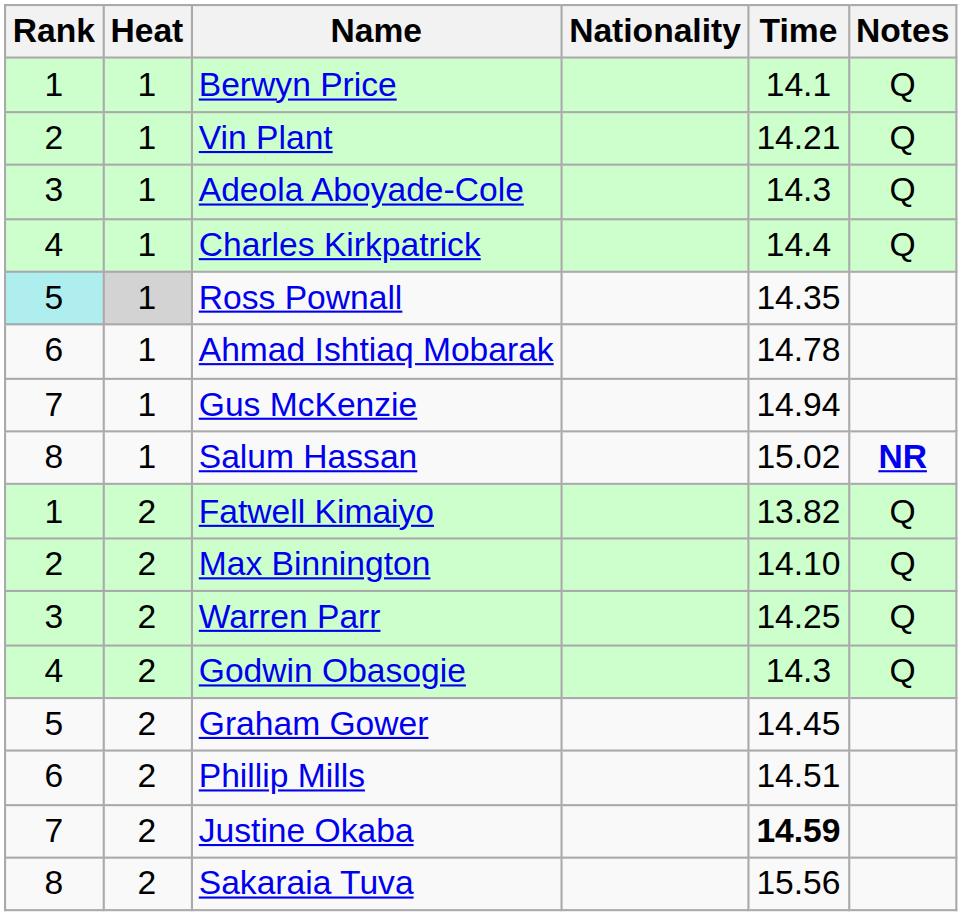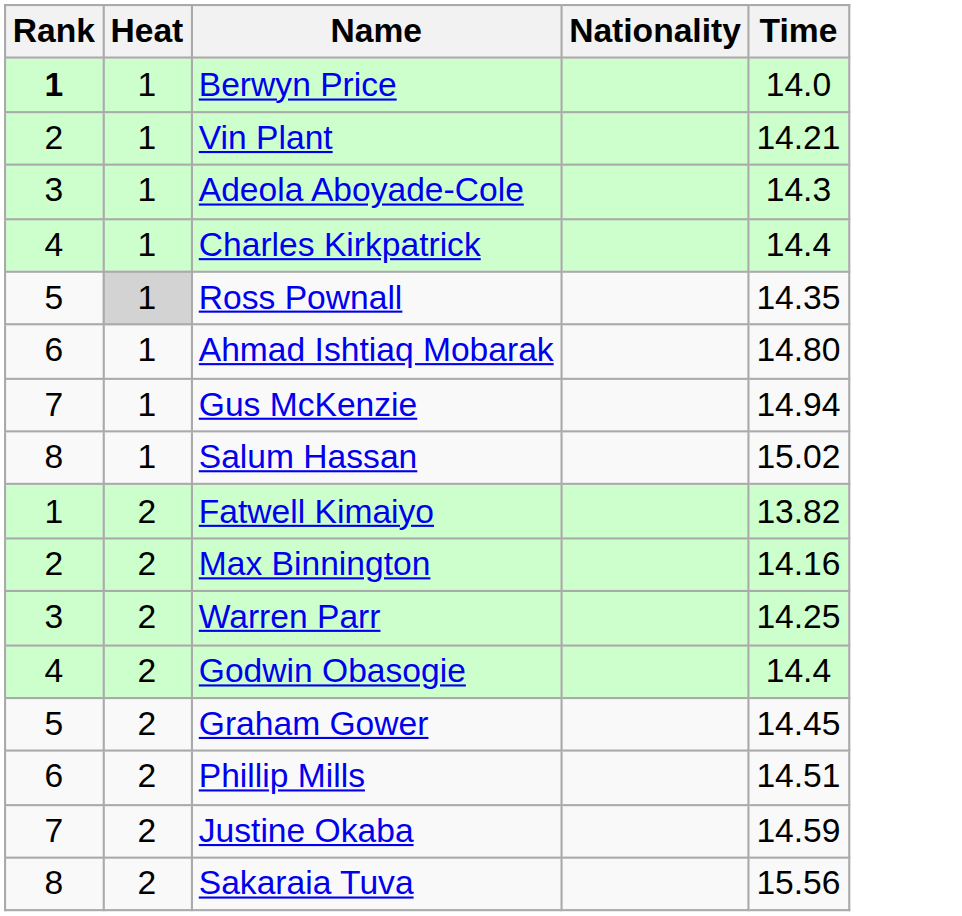 <table class="wikitable sortable" style="text-align:center;">
 <tr>
 <th scope=col>Rank</th>
 <th scope=col>Heat</th>
 <th scope=col>Name</th>
 <th scope=col>Nationality</th>
 <th scope=col>Time</th>
-<th scope=col>Notes</th>
 </tr>
 <tr style="background-color: #ccffcc;">
-<td>1</td>
+<td><strong>1</strong></td>
 <td>1</td>
 <td style="text-align:left;"><a href='#'>Berwyn Price</a></td>
 <td style="text-align:left;"></td>
-<td>14.1</td>
-<td>Q</td>
+<td>14.0</td>
 </tr>
 <tr style="background-color: #ccffcc;">
 <td>2</td>
 <td>1</td>
 <td style="text-align:left;"><a href='#'>Vin Plant</a></td>
 <td style="text-align:left;"></td>
 <td>14.21</td>
-<td>Q</td>
 </tr>
 <tr style="background-color: #ccffcc;">
 <td>3</td>
 <td>1</td>
 <td style="text-align:left;"><a href='#'>Adeola Aboyade-Cole</a></td>
 <td style="text-align:left;"></td>
 <td>14.3</td>
-<td>Q</td>
 </tr>
 <tr style="background-color: #ccffcc;">
 <td>4</td>
 <td>1</td>
 <td style="text-align:left;"><a href='#'>Charles Kirkpatrick</a></td>
 <td style="text-align:left;"></td>
 <td>14.4</td>
-<td>Q</td>
 </tr>
 <tr>
-<td style="background: paleturquoise;">5</td>
+<td>5</td>
 <td style="background: lightgrey;">1</td>
 <td style="text-align:left;"><a href='#'>Ross Pownall</a></td>
 <td style="text-align:left;"></td>
 <td>14.35</td>
-<td></td>
 </tr>
 <tr>
 <td>6</td>
 <td>1</td>
 <td style="text-align:left;"><a href='#'>Ahmad Ishtiaq Mobarak</a></td>
 <td style="text-align:left;"></td>
-<td>14.78</td>
-<td></td>
+<td>14.80</td>
 </tr>
 <tr>
 <td>7</td>
 <td>1</td>
 <td style="text-align:left;"><a href='#'>Gus McKenzie</a></td>
 <td style="text-align:left;"></td>
 <td>14.94</td>
-<td></td>
 </tr>
 <tr>
 <td>8</td>
 <td>1</td>
 <td style="text-align:left;"><a href='#'>Salum Hassan</a></td>
 <td style="text-align:left;"></td>
 <td>15.02</td>
-<td><strong><a href='#'>NR</a></strong></td>
 </tr>
 <tr style="background-color: #ccffcc;">
 <td>1</td>
 <td>2</td>
 <td style="text-align:left;"><a href='#'>Fatwell Kimaiyo</a></td>
 <td style="text-align:left;"></td>
 <td>13.82</td>
-<td>Q</td>
 </tr>
 <tr style="background-color: #ccffcc;">
 <td>2</td>
 <td>2</td>
 <td style="text-align:left;"><a href='#'>Max Binnington</a></td>
 <td style="text-align:left;"></td>
-<td>14.10</td>
-<td>Q</td>
+<td>14.16</td>
 </tr>
 <tr style="background-color: #ccffcc;">
 <td>3</td>
 <td>2</td>
 <td style="text-align:left;"><a href='#'>Warren Parr</a></td>
 <td style="text-align:left;"></td>
 <td>14.25</td>
-<td>Q</td>
 </tr>
 <tr style="background-color: #ccffcc;">
 <td>4</td>
 <td>2</td>
 <td style="text-align:left;"><a href='#'>Godwin Obasogie</a></td>
 <td style="text-align:left;"></td>
-<td>14.3</td>
-<td>Q</td>
+<td>14.4</td>
 </tr>
 <tr>
 <td>5</td>
 <td>2</td>
 <td style="text-align:left;"><a href='#'>Graham Gower</a></td>
 <td style="text-align:left;"></td>
 <td>14.45</td>
-<td></td>
 </tr>
 <tr>
 <td>6</td>
 <td>2</td>
 <td style="text-align:left;"><a href='#'>Phillip Mills</a></td>
 <td style="text-align:left;"></td>
 <td>14.51</td>
-<td></td>
 </tr>
 <tr>
 <td>7</td>
 <td>2</td>
 <td style="text-align:left;"><a href='#'>Justine Okaba</a></td>
 <td style="text-align:left;"></td>
-<td><strong>14.59</strong></td>
-<td></td>
+<td>14.59</td>
 </tr>
 <tr>
 <td>8</td>
 <td>2</td>
 <td style="text-align:left;"><a href='#'>Sakaraia Tuva</a></td>
 <td style="text-align:left;"></td>
 <td>15.56</td>
-<td></td>
 </tr>
 </table>
